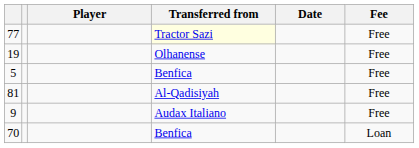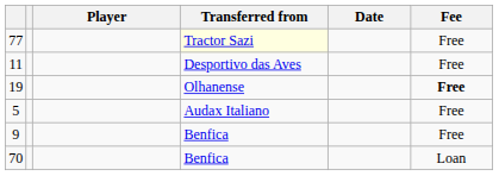 <table class="wikitable plainrowheaders sortable" style="font-size:95%">
 <tr>
 <th></th>
 <th></th>
 <th scope=col style="width:150px;"><strong>Player</strong></th>
 <th scope=col style="width:150px;"><strong>Transferred from</strong></th>
 <th scope=col style="width:80px;"><strong>Date</strong></th>
 <th scope=col style="width:80px;"><strong>Fee</strong></th>
 </tr>
 <tr>
 <td align=center>77</td>
 <td align=center></td>
 <td></td>
 <td style="background: lightyellow;"> <a href='#'>Tractor Sazi</a></td>
 <td align=center></td>
 <td align=center>Free</td>
 </tr>
 <tr>
+<td align=center>11</td>
+<td align=center></td>
+<td></td>
+<td> <a href='#'>Desportivo das Aves</a></td>
+<td align=center></td>
+<td align=center>Free</td>
+</tr>
+<tr>
 <td align=center>19</td>
 <td align=center></td>
 <td></td>
 <td> <a href='#'>Olhanense</a></td>
 <td align=center></td>
-<td align=center>Free</td>
+<td align=center><strong>Free</strong></td>
 </tr>
 <tr>
 <td align=center>5</td>
 <td align=center></td>
 <td></td>
-<td> <a href='#'>Benfica</a></td>
-<td align=center></td>
-<td align=center>Free</td>
-</tr>
-<tr>
-<td align=center>81</td>
-<td align=center></td>
-<td></td>
-<td> <a href='#'>Al-Qadisiyah</a></td>
+<td> <a href='#'>Audax Italiano</a></td>
 <td align=center></td>
 <td align=center>Free</td>
 </tr>
 <tr>
 <td align=center>9</td>
 <td align=center></td>
 <td></td>
-<td> <a href='#'>Audax Italiano</a></td>
+<td> <a href='#'>Benfica</a></td>
 <td align=center></td>
 <td align=center>Free</td>
 </tr>
 <tr>
 <td align=center>70</td>
 <td align=center></td>
 <td></td>
 <td> <a href='#'>Benfica</a></td>
 <td align=center></td>
 <td align=center>Loan</td>
 </tr>
 </table>
